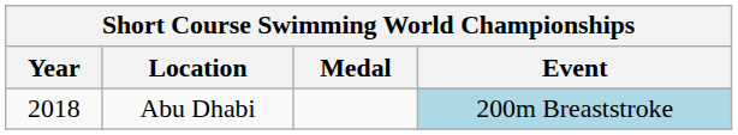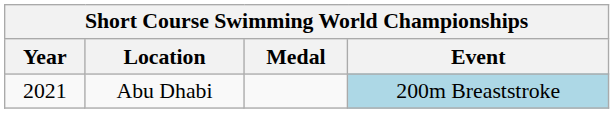 <table class="wikitable center col2izq" style="text-align:center;width:445px;">
 <tr>
 <th colspan=4>Short Course Swimming World Championships</th>
 </tr>
 <tr>
 <th>Year</th>
 <th>Location</th>
 <th>Medal</th>
 <th>Event</th>
 </tr>
 <tr>
-<td>2018</td>
+<td>2021</td>
 <td>Abu Dhabi</td>
 <td></td>
 <td style="background: lightblue;">200m Breaststroke</td>
 </tr>
 </table>
